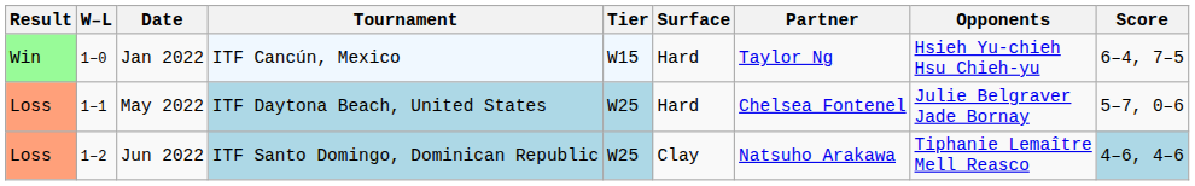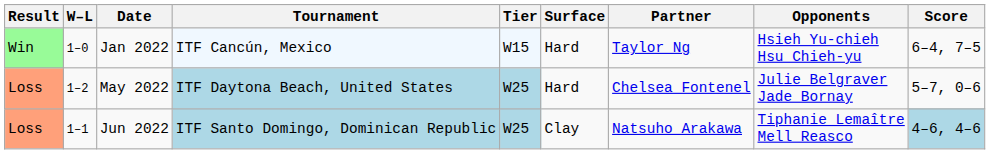 <table class="sortable wikitable">
 <tr>
 <th>Result</th>
 <th class="unsortable">W–L</th>
 <th>Date</th>
 <th>Tournament</th>
 <th>Tier</th>
 <th>Surface</th>
 <th>Partner</th>
 <th>Opponents</th>
 <th class="unsortable">Score</th>
 </tr>
 <tr>
 <td bgcolor=#98FB98>Win</td>
 <td><small>1–0</small></td>
 <td>Jan 2022</td>
 <td style="background:#f0f8ff;">ITF Cancún, Mexico</td>
 <td style="background:#f0f8ff;">W15</td>
 <td>Hard</td>
 <td> <a href='#'>Taylor Ng</a></td>
 <td> <a href='#'>Hsieh Yu-chieh</a> <br>  <a href='#'>Hsu Chieh-yu</a></td>
 <td>6–4, 7–5</td>
 </tr>
 <tr>
 <td style="background:#ffa07a;">Loss</td>
-<td><small>1–1</small></td>
+<td><small>1–2</small></td>
 <td>May 2022</td>
 <td style="background:lightblue;">ITF Daytona Beach, United States</td>
 <td style="background:lightblue;">W25</td>
 <td>Hard</td>
 <td> <a href='#'>Chelsea Fontenel</a></td>
 <td> <a href='#'>Julie Belgraver</a> <br>  <a href='#'>Jade Bornay</a></td>
 <td>5–7, 0–6</td>
 </tr>
 <tr>
 <td style="background:#ffa07a;">Loss</td>
-<td><small>1–2</small></td>
+<td><small>1–1</small></td>
 <td>Jun 2022</td>
 <td style="background:lightblue;">ITF Santo Domingo, Dominican Republic</td>
 <td style="background:lightblue;">W25</td>
 <td>Clay</td>
 <td> <a href='#'>Natsuho Arakawa</a></td>
 <td> <a href='#'>Tiphanie Lemaître</a> <br>  <a href='#'>Mell Reasco</a></td>
 <td style="background: lightblue;">4–6, 4–6</td>
 </tr>
 </table>
